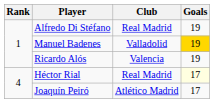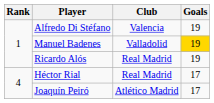 <table class="wikitable" style="text-align:center">
 <tr>
 <th>Rank</th>
 <th>Player</th>
 <th>Club</th>
 <th>Goals</th>
 </tr>
 <tr>
 <td rowspan = "3">1</td>
 <td align="left"> <a href='#'>Alfredo Di Stéfano</a></td>
-<td><a href='#'>Real Madrid</a></td>
+<td><a href='#'>Valencia</a></td>
 <td>19</td>
 </tr>
 <tr>
 <td align="left"> <a href='#'>Manuel Badenes</a></td>
 <td><a href='#'>Valladolid</a></td>
 <td style="background: gold;">19</td>
 </tr>
 <tr>
 <td align="left"> <a href='#'>Ricardo Alós</a></td>
-<td><a href='#'>Valencia</a></td>
+<td><a href='#'>Real Madrid</a></td>
 <td>19</td>
 </tr>
 <tr>
 <td rowspan = "2">4</td>
 <td align="left"> <a href='#'>Héctor Rial</a></td>
 <td><a href='#'>Real Madrid</a></td>
-<td style="background: lightyellow;">17</td>
+<td>17</td>
 </tr>
 <tr>
 <td align="left"> <a href='#'>Joaquín Peiró</a></td>
 <td><a href='#'>Atlético Madrid</a></td>
 <td>17</td>
 </tr>
 </table>
